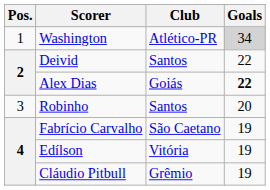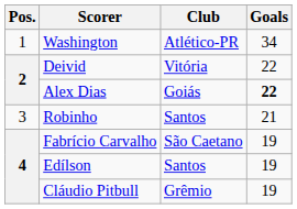 <table class="wikitable" style="text-align:center">
 <tr>
 <th>Pos.</th>
 <th>Scorer</th>
 <th>Club</th>
 <th>Goals</th>
 </tr>
 <tr>
 <td>1</td>
 <td align="left"> <a href='#'>Washington</a></td>
 <td align="left"><a href='#'>Atlético-PR</a></td>
-<td style="background: lightgrey;">34</td>
+<td>34</td>
 </tr>
 <tr>
 <th rowspan="2">2</th>
 <td align="left"> <a href='#'>Deivid</a></td>
-<td align="left"><a href='#'>Santos</a></td>
+<td align="left"><a href='#'>Vitória</a></td>
 <td>22</td>
 </tr>
 <tr>
 <td align="left"> <a href='#'>Alex Dias</a></td>
 <td align="left"><a href='#'>Goiás</a></td>
 <td><strong>22</strong></td>
 </tr>
 <tr>
 <td>3</td>
 <td align="left"> <a href='#'>Robinho</a></td>
 <td align="left"><a href='#'>Santos</a></td>
-<td>20</td>
+<td>21</td>
 </tr>
 <tr>
 <th rowspan="3">4</th>
 <td align="left"> <a href='#'>Fabrício Carvalho</a></td>
 <td align="left"><a href='#'>São Caetano</a></td>
 <td>19</td>
 </tr>
 <tr>
 <td align="left"> <a href='#'>Edílson</a></td>
-<td align="left"><a href='#'>Vitória</a></td>
+<td align="left"><a href='#'>Santos</a></td>
 <td>19</td>
 </tr>
 <tr>
 <td align="left"> <a href='#'>Cláudio Pitbull</a></td>
 <td align="left"><a href='#'>Grêmio</a></td>
 <td>19</td>
 </tr>
 </table>
